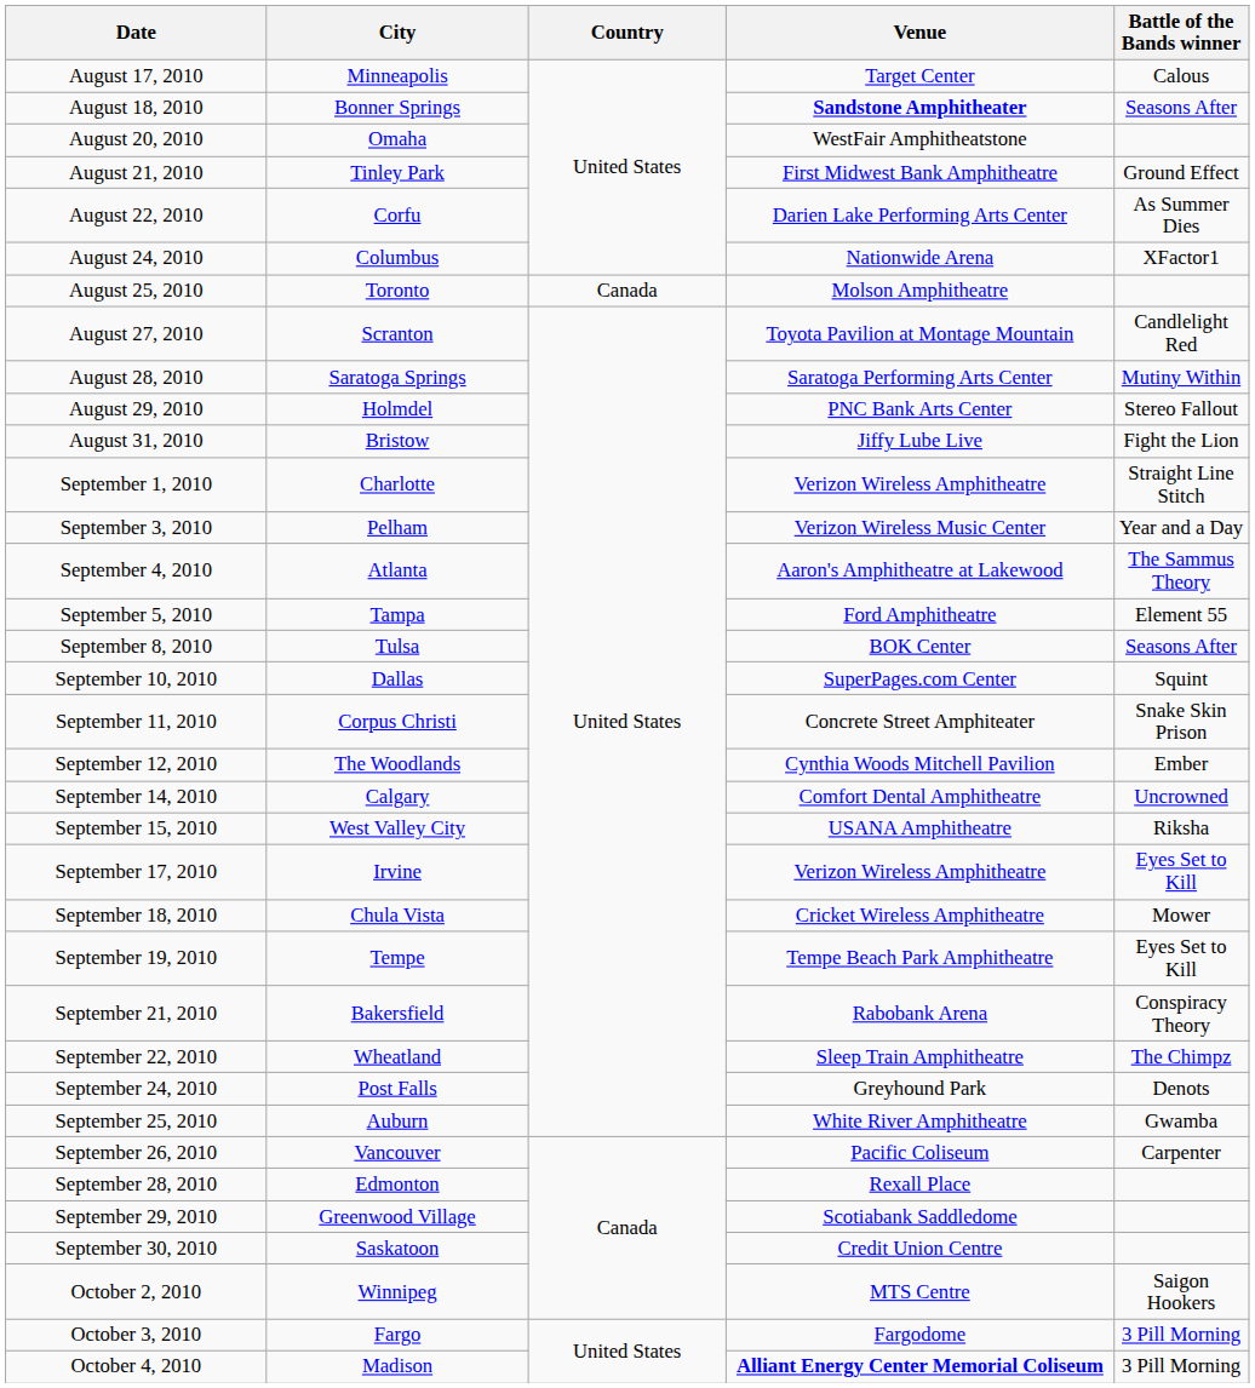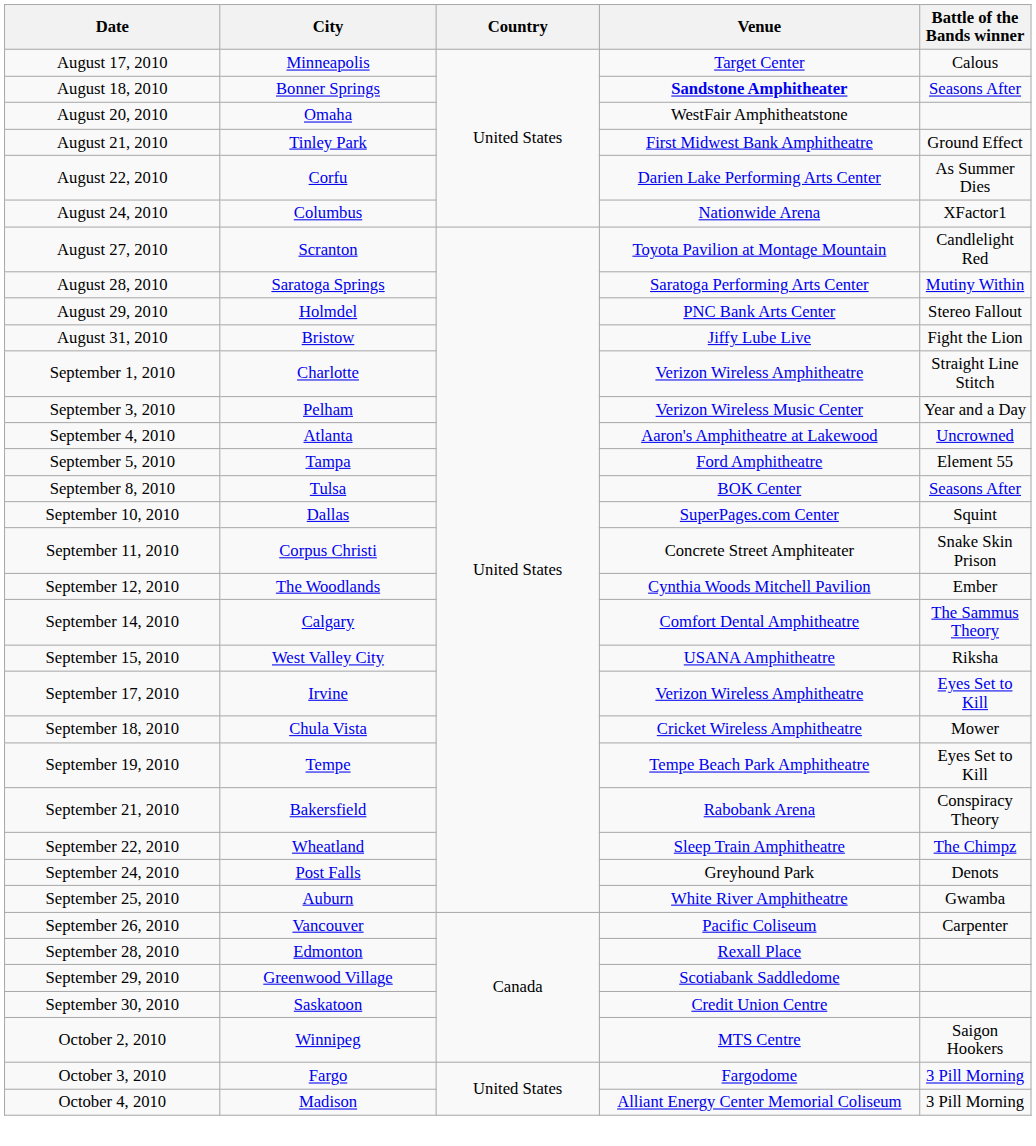 <table class="wikitable" style="text-align:center;">
 <tr>
 <th style="width:200px;">Date</th>
 <th style="width:200px;">City</th>
 <th style="width:150px;">Country</th>
 <th style="width:300px;">Venue</th>
 <th style="width:100px;">Battle of the Bands winner</th>
 </tr>
 <tr>
 <td>August 17, 2010</td>
 <td><a href='#'>Minneapolis</a></td>
 <td rowspan="6">United States</td>
 <td><a href='#'>Target Center</a></td>
 <td>Calous</td>
 </tr>
 <tr>
 <td>August 18, 2010</td>
 <td><a href='#'>Bonner Springs</a></td>
 <td><strong><a href='#'>Sandstone Amphitheater</a></strong></td>
 <td><a href='#'>Seasons After</a></td>
 </tr>
 <tr>
 <td>August 20, 2010</td>
 <td><a href='#'>Omaha</a></td>
 <td>WestFair Amphitheatstone</td>
 <td></td>
 </tr>
 <tr>
 <td>August 21, 2010</td>
 <td><a href='#'>Tinley Park</a></td>
 <td><a href='#'>First Midwest Bank Amphitheatre</a></td>
 <td>Ground Effect</td>
 </tr>
 <tr>
 <td>August 22, 2010</td>
 <td><a href='#'>Corfu</a></td>
 <td><a href='#'>Darien Lake Performing Arts Center</a></td>
 <td>As Summer Dies</td>
 </tr>
 <tr>
 <td>August 24, 2010</td>
 <td><a href='#'>Columbus</a></td>
 <td><a href='#'>Nationwide Arena</a></td>
 <td>XFactor1</td>
 </tr>
 <tr>
-<td>August 25, 2010</td>
-<td><a href='#'>Toronto</a></td>
-<td>Canada</td>
-<td><a href='#'>Molson Amphitheatre</a></td>
-<td></td>
-</tr>
-<tr>
 <td>August 27, 2010</td>
 <td><a href='#'>Scranton</a></td>
 <td rowspan="21">United States</td>
 <td><a href='#'>Toyota Pavilion at Montage Mountain</a></td>
 <td>Candlelight Red</td>
 </tr>
 <tr>
 <td>August 28, 2010</td>
 <td><a href='#'>Saratoga Springs</a></td>
 <td><a href='#'>Saratoga Performing Arts Center</a></td>
 <td><a href='#'>Mutiny Within</a></td>
 </tr>
 <tr>
 <td>August 29, 2010</td>
 <td><a href='#'>Holmdel</a></td>
 <td><a href='#'>PNC Bank Arts Center</a></td>
 <td>Stereo Fallout</td>
 </tr>
 <tr>
 <td>August 31, 2010</td>
 <td><a href='#'>Bristow</a></td>
 <td><a href='#'>Jiffy Lube Live</a></td>
 <td>Fight the Lion</td>
 </tr>
 <tr>
 <td>September 1, 2010</td>
 <td><a href='#'>Charlotte</a></td>
 <td><a href='#'>Verizon Wireless Amphitheatre</a></td>
 <td>Straight Line Stitch</td>
 </tr>
 <tr>
 <td>September 3, 2010</td>
 <td><a href='#'>Pelham</a></td>
 <td><a href='#'>Verizon Wireless Music Center</a></td>
 <td>Year and a Day</td>
 </tr>
 <tr>
 <td>September 4, 2010</td>
 <td><a href='#'>Atlanta</a></td>
 <td><a href='#'>Aaron's Amphitheatre at Lakewood</a></td>
-<td><a href='#'>The Sammus Theory</a></td>
+<td><a href='#'>Uncrowned</a></td>
 </tr>
 <tr>
 <td>September 5, 2010</td>
 <td><a href='#'>Tampa</a></td>
 <td><a href='#'>Ford Amphitheatre</a></td>
 <td>Element 55</td>
 </tr>
 <tr>
 <td>September 8, 2010</td>
 <td><a href='#'>Tulsa</a></td>
 <td><a href='#'>BOK Center</a></td>
 <td><a href='#'>Seasons After</a></td>
 </tr>
 <tr>
 <td>September 10, 2010</td>
 <td><a href='#'>Dallas</a></td>
 <td><a href='#'>SuperPages.com Center</a></td>
 <td>Squint</td>
 </tr>
 <tr>
 <td>September 11, 2010</td>
 <td><a href='#'>Corpus Christi</a></td>
 <td>Concrete Street Amphiteater</td>
 <td>Snake Skin Prison</td>
 </tr>
 <tr>
 <td>September 12, 2010</td>
 <td><a href='#'>The Woodlands</a></td>
 <td><a href='#'>Cynthia Woods Mitchell Pavilion</a></td>
 <td>Ember</td>
 </tr>
 <tr>
 <td>September 14, 2010</td>
 <td><a href='#'>Calgary</a></td>
 <td><a href='#'>Comfort Dental Amphitheatre</a></td>
-<td><a href='#'>Uncrowned</a></td>
+<td><a href='#'>The Sammus Theory</a></td>
 </tr>
 <tr>
 <td>September 15, 2010</td>
 <td><a href='#'>West Valley City</a></td>
 <td><a href='#'>USANA Amphitheatre</a></td>
 <td>Riksha</td>
 </tr>
 <tr>
 <td>September 17, 2010</td>
 <td><a href='#'>Irvine</a></td>
 <td><a href='#'>Verizon Wireless Amphitheatre</a></td>
 <td><a href='#'>Eyes Set to Kill</a></td>
 </tr>
 <tr>
 <td>September 18, 2010</td>
 <td><a href='#'>Chula Vista</a></td>
 <td><a href='#'>Cricket Wireless Amphitheatre</a></td>
 <td>Mower</td>
 </tr>
 <tr>
 <td>September 19, 2010</td>
 <td><a href='#'>Tempe</a></td>
 <td><a href='#'>Tempe Beach Park Amphitheatre</a></td>
 <td>Eyes Set to Kill</td>
 </tr>
 <tr>
 <td>September 21, 2010</td>
 <td><a href='#'>Bakersfield</a></td>
 <td><a href='#'>Rabobank Arena</a></td>
 <td>Conspiracy Theory</td>
 </tr>
 <tr>
 <td>September 22, 2010</td>
 <td><a href='#'>Wheatland</a></td>
 <td><a href='#'>Sleep Train Amphitheatre</a></td>
 <td><a href='#'>The Chimpz</a></td>
 </tr>
 <tr>
 <td>September 24, 2010</td>
 <td><a href='#'>Post Falls</a></td>
 <td>Greyhound Park</td>
 <td>Denots</td>
 </tr>
 <tr>
 <td>September 25, 2010</td>
 <td><a href='#'>Auburn</a></td>
 <td><a href='#'>White River Amphitheatre</a></td>
 <td>Gwamba</td>
 </tr>
 <tr>
 <td>September 26, 2010</td>
 <td><a href='#'>Vancouver</a></td>
 <td rowspan="5">Canada</td>
 <td><a href='#'>Pacific Coliseum</a></td>
 <td>Carpenter</td>
 </tr>
 <tr>
 <td>September 28, 2010</td>
 <td><a href='#'>Edmonton</a></td>
 <td><a href='#'>Rexall Place</a></td>
 <td></td>
 </tr>
 <tr>
 <td>September 29, 2010</td>
 <td><a href='#'>Greenwood Village</a></td>
 <td><a href='#'>Scotiabank Saddledome</a></td>
 <td></td>
 </tr>
 <tr>
 <td>September 30, 2010</td>
 <td><a href='#'>Saskatoon</a></td>
 <td><a href='#'>Credit Union Centre</a></td>
 <td></td>
 </tr>
 <tr>
 <td>October 2, 2010</td>
 <td><a href='#'>Winnipeg</a></td>
 <td><a href='#'>MTS Centre</a></td>
 <td>Saigon Hookers</td>
 </tr>
 <tr>
 <td>October 3, 2010</td>
 <td><a href='#'>Fargo</a></td>
 <td rowspan="2">United States</td>
 <td><a href='#'>Fargodome</a></td>
 <td><a href='#'>3 Pill Morning</a></td>
 </tr>
 <tr>
 <td>October 4, 2010</td>
 <td><a href='#'>Madison</a></td>
-<td><strong><a href='#'>Alliant Energy Center Memorial Coliseum</a></strong></td>
+<td><a href='#'>Alliant Energy Center Memorial Coliseum</a></td>
 <td>3 Pill Morning</td>
 </tr>
 </table>
